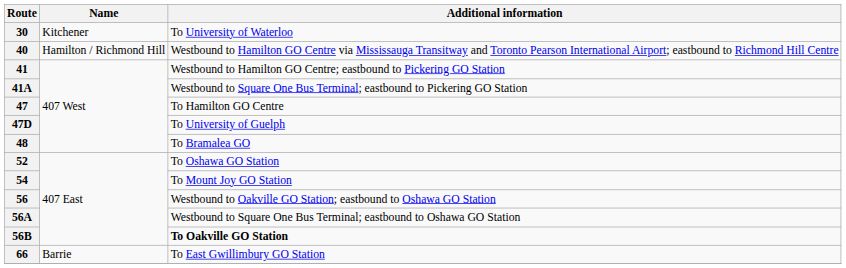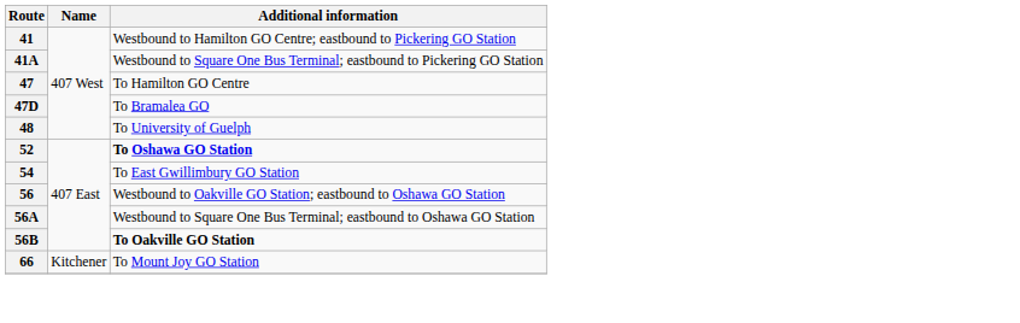 <table class="wikitable">
 <tr>
 <th>Route</th>
 <th>Name</th>
 <th>Additional information</th>
-</tr>
-<tr>
-<th>30</th>
-<td>Kitchener</td>
-<td>To <a href='#'>University of Waterloo</a></td>
-</tr>
-<tr>
-<th>40</th>
-<td>Hamilton / Richmond Hill</td>
-<td>Westbound to <a href='#'>Hamilton GO Centre</a> via <a href='#'>Mississauga Transitway</a> and <a href='#'>Toronto Pearson International Airport</a>; eastbound to <a href='#'>Richmond Hill Centre</a></td>
 </tr>
 <tr>
 <th>41</th>
 <td rowspan="5">407 West</td>
 <td>Westbound to Hamilton GO Centre; eastbound to <a href='#'>Pickering GO Station</a><br></td>
 </tr>
 <tr>
 <th>41A</th>
 <td>Westbound to <a href='#'>Square One Bus Terminal</a>; eastbound to Pickering GO Station<br></td>
 </tr>
 <tr>
 <th>47</th>
 <td>To Hamilton GO Centre</td>
 </tr>
 <tr>
 <th>47D</th>
-<td>To <a href='#'>University of Guelph</a><br></td>
+<td>To <a href='#'>Bramalea GO</a><br></td>
 </tr>
 <tr>
 <th>48</th>
-<td>To <a href='#'>Bramalea GO</a><br></td>
+<td>To <a href='#'>University of Guelph</a><br></td>
 </tr>
 <tr>
 <th>52</th>
 <td rowspan="5">407 East</td>
-<td>To <a href='#'>Oshawa GO Station</a><br></td>
+<td><strong>To <a href='#'>Oshawa GO Station</a><br></strong></td>
 </tr>
 <tr>
 <th>54</th>
-<td>To <a href='#'>Mount Joy GO Station</a><br></td>
+<td>To <a href='#'>East Gwillimbury GO Station</a><br></td>
 </tr>
 <tr>
 <th>56</th>
 <td>Westbound to <a href='#'>Oakville GO Station</a>; eastbound to <a href='#'>Oshawa GO Station</a><br></td>
 </tr>
 <tr>
 <th>56A</th>
 <td>Westbound to Square One Bus Terminal; eastbound to Oshawa GO Station<br></td>
 </tr>
 <tr>
 <th>56B</th>
 <td><strong>To Oakville GO Station<br></strong></td>
 </tr>
 <tr>
 <th>66</th>
-<td>Barrie</td>
-<td>To <a href='#'>East Gwillimbury GO Station</a><br></td>
+<td>Kitchener</td>
+<td>To <a href='#'>Mount Joy GO Station</a><br></td>
 </tr>
 <tr>
 </tr>
 </table>
